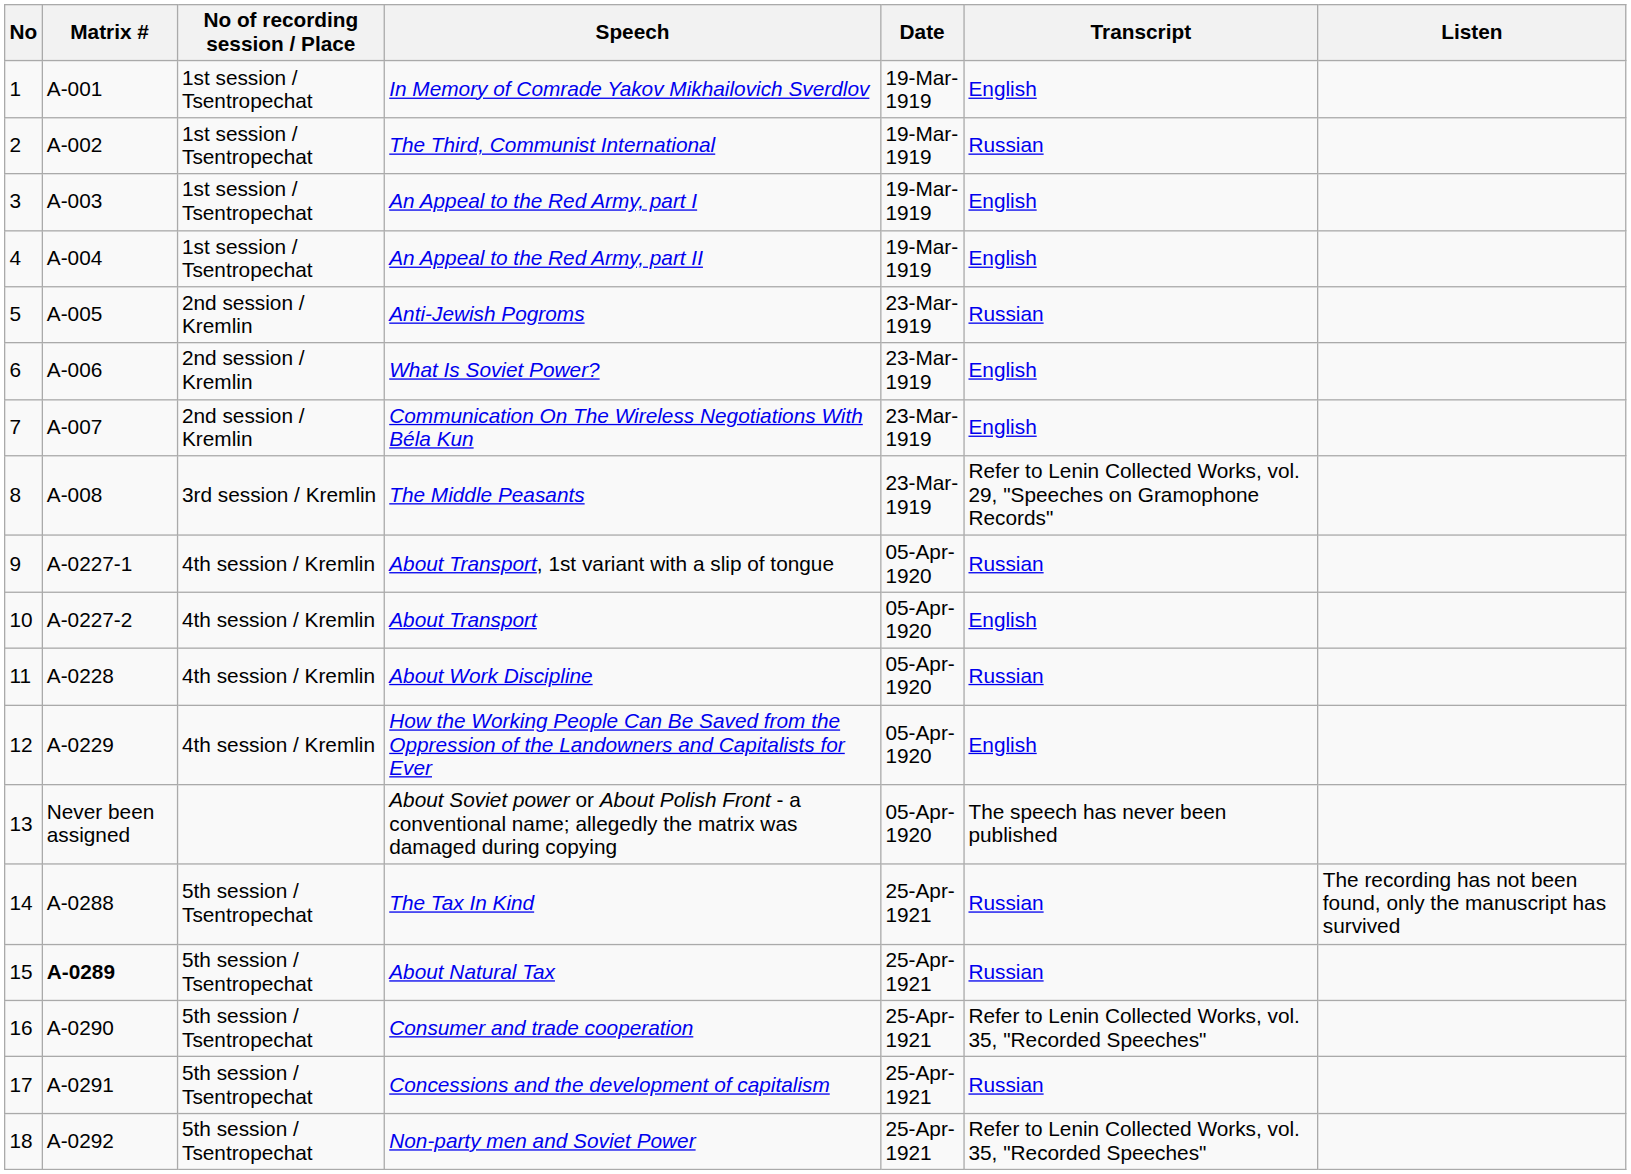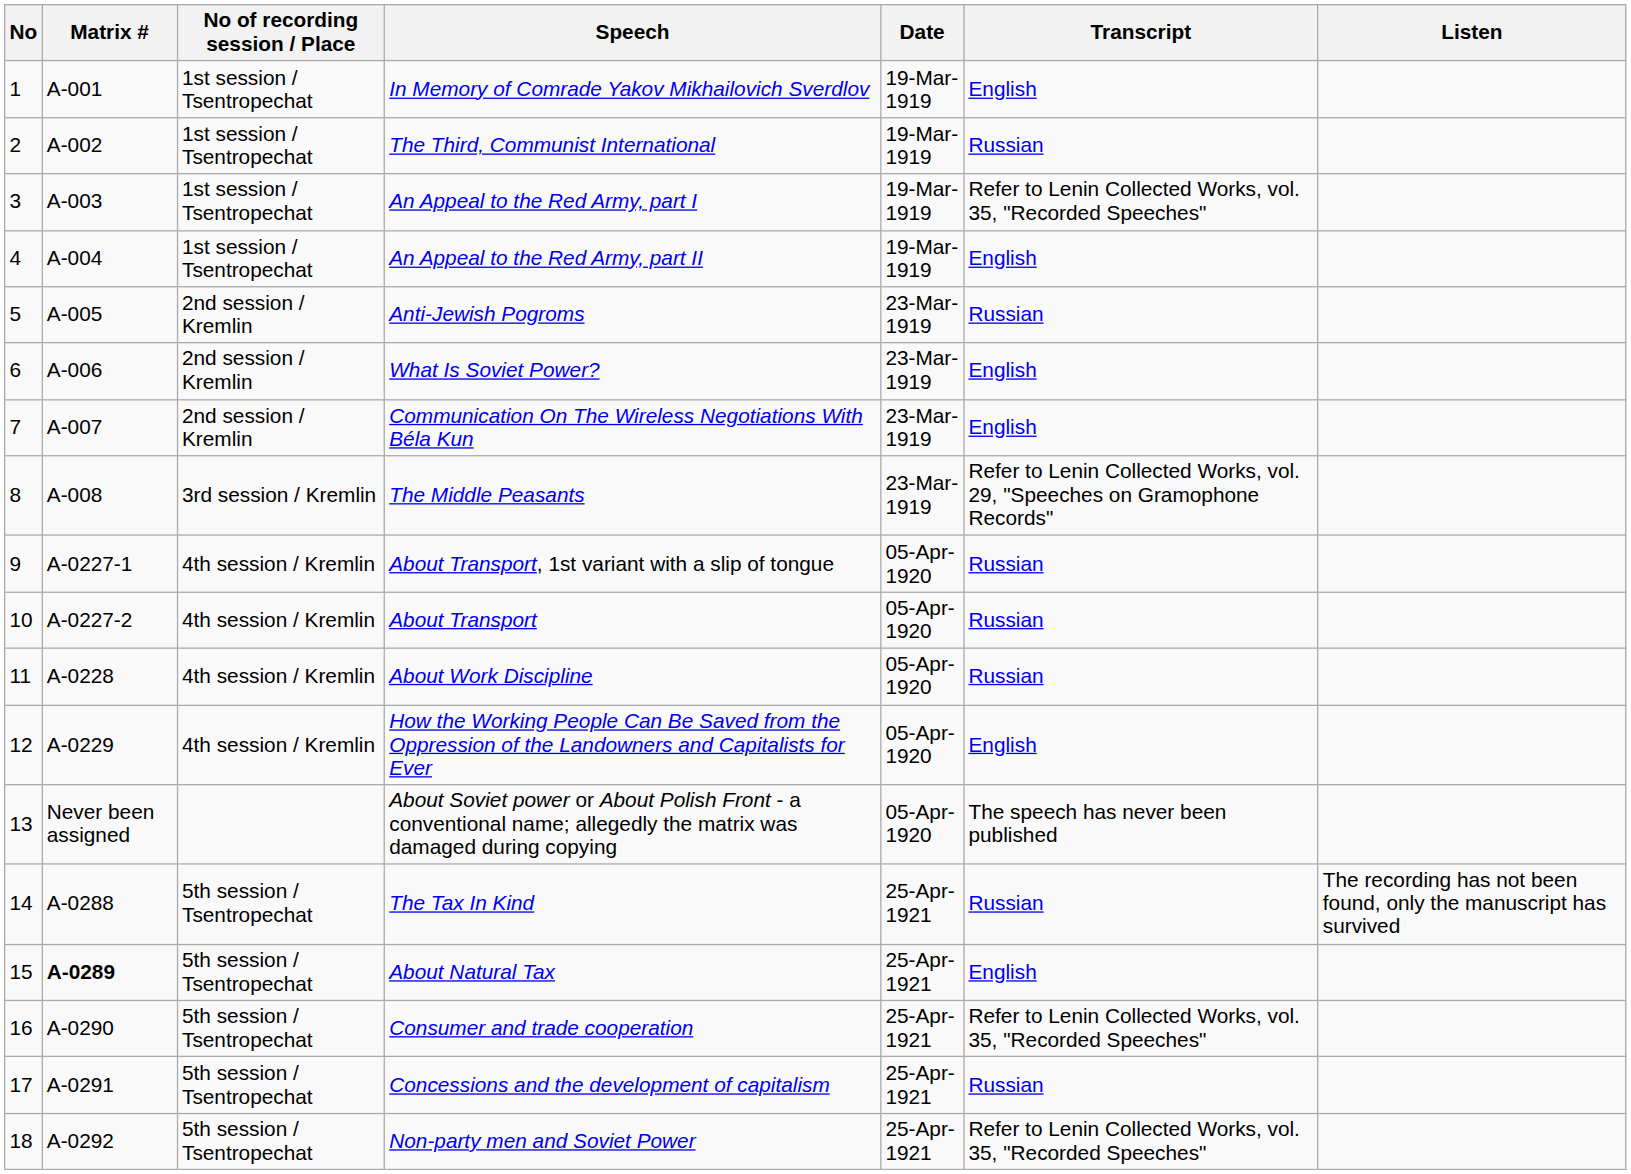 <table class="wikitable sortable">
 <tr>
 <th>No</th>
 <th>Matrix # </th>
 <th>No of recording session / Place</th>
 <th>Speech</th>
 <th>Date</th>
 <th>Transcript</th>
 <th>Listen</th>
 </tr>
 <tr>
 <td>1</td>
 <td>A-001</td>
 <td>1st session / Tsentropechat</td>
 <td><em><a href='#'>In Memory of Comrade Yakov Mikhailovich Sverdlov</a></em></td>
 <td>19-Mar-1919</td>
 <td><a href='#'>English</a></td>
 <td></td>
 </tr>
 <tr>
 <td>2</td>
 <td>A-002</td>
 <td>1st session / Tsentropechat</td>
 <td><em><a href='#'>The Third, Communist International</a></em></td>
 <td>19-Mar-1919</td>
 <td><a href='#'>Russian</a></td>
 <td></td>
 </tr>
 <tr>
 <td>3</td>
 <td>A-003</td>
 <td>1st session / Tsentropechat</td>
 <td><em><a href='#'>An Appeal to the Red Army, part I</a></em></td>
 <td>19-Mar-1919</td>
-<td><a href='#'>English</a></td>
+<td>Refer to Lenin Collected Works, vol. 35, "Recorded Speeches"</td>
 <td></td>
 </tr>
 <tr>
 <td>4</td>
 <td>A-004</td>
 <td>1st session / Tsentropechat</td>
 <td><em><a href='#'>An Appeal to the Red Army, part II</a></em></td>
 <td>19-Mar-1919</td>
 <td><a href='#'>English</a></td>
 <td></td>
 </tr>
 <tr>
 <td>5</td>
 <td>A-005</td>
 <td>2nd session / Kremlin</td>
 <td><em><a href='#'>Anti-Jewish Pogroms</a></em></td>
 <td>23-Mar-1919</td>
 <td><a href='#'>Russian</a></td>
 <td></td>
 </tr>
 <tr>
 <td>6</td>
 <td>A-006</td>
 <td>2nd session / Kremlin</td>
 <td><em><a href='#'>What Is Soviet Power?</a></em></td>
 <td>23-Mar-1919</td>
 <td><a href='#'>English</a></td>
 <td></td>
 </tr>
 <tr>
 <td>7</td>
 <td>A-007</td>
 <td>2nd session / Kremlin</td>
 <td><em><a href='#'>Communication On The Wireless Negotiations With Béla Kun</a></em></td>
 <td>23-Mar-1919</td>
 <td><a href='#'>English</a></td>
 <td></td>
 </tr>
 <tr>
 <td>8</td>
 <td>A-008</td>
 <td>3rd session / Kremlin</td>
 <td><em><a href='#'>The Middle Peasants</a></em></td>
 <td>23-Mar-1919</td>
 <td>Refer to Lenin Collected Works, vol. 29, "Speeches on Gramophone Records"</td>
 <td></td>
 </tr>
 <tr>
 <td>9</td>
 <td>А-0227-1</td>
 <td>4th session / Kremlin</td>
 <td><em><a href='#'>About Transport</a></em>, 1st variant with a slip of tongue</td>
 <td>05-Apr-1920</td>
 <td><a href='#'>Russian</a></td>
 <td></td>
 </tr>
 <tr>
 <td>10</td>
 <td>А-0227-2</td>
 <td>4th session / Kremlin</td>
 <td><em><a href='#'>About Transport</a></em></td>
 <td>05-Apr-1920</td>
-<td><a href='#'>English</a></td>
+<td><a href='#'>Russian</a></td>
 <td></td>
 </tr>
 <tr>
 <td>11</td>
 <td>А-0228</td>
 <td>4th session / Kremlin</td>
 <td><em><a href='#'>About Work Discipline</a></em></td>
 <td>05-Apr-1920</td>
 <td><a href='#'>Russian</a></td>
 <td></td>
 </tr>
 <tr>
 <td>12</td>
 <td>А-0229</td>
 <td>4th session / Kremlin</td>
 <td><em><a href='#'>How the Working People Can Be Saved from the Oppression of the Landowners and Capitalists for Ever</a></em></td>
 <td>05-Apr-1920</td>
 <td><a href='#'>English</a></td>
 <td></td>
 </tr>
 <tr>
 <td>13</td>
 <td>Never been assigned</td>
 <td></td>
 <td><em>About Soviet power</em> or <em>About Polish Front</em> - a conventional name; allegedly the matrix was damaged during copying</td>
 <td>05-Apr-1920</td>
 <td>The speech has never been published</td>
 <td></td>
 </tr>
 <tr>
 <td>14</td>
 <td>А-0288</td>
 <td>5th session / Tsentropechat</td>
 <td><em><a href='#'>The Tax In Kind</a></em></td>
 <td>25-Apr-1921</td>
 <td><a href='#'>Russian</a></td>
 <td>The recording has not been found, only the manuscript has survived</td>
 </tr>
 <tr>
 <td>15</td>
 <td><strong>А-0289</strong></td>
 <td>5th session / Tsentropechat</td>
 <td><em><a href='#'>About Natural Tax</a></em></td>
 <td>25-Apr-1921</td>
-<td><a href='#'>Russian</a></td>
+<td><a href='#'>English</a></td>
 <td></td>
 </tr>
 <tr>
 <td>16</td>
 <td>А-0290</td>
 <td>5th session / Tsentropechat</td>
 <td><em><a href='#'>Consumer and trade cooperation</a></em></td>
 <td>25-Apr-1921</td>
 <td>Refer to Lenin Collected Works, vol. 35, "Recorded Speeches"</td>
 <td></td>
 </tr>
 <tr>
 <td>17</td>
 <td>А-0291</td>
 <td>5th session / Tsentropechat</td>
 <td><em><a href='#'>Concessions and the development of capitalism</a></em></td>
 <td>25-Apr-1921</td>
 <td><a href='#'>Russian</a></td>
 <td></td>
 </tr>
 <tr>
 <td>18</td>
 <td>А-0292</td>
 <td>5th session / Tsentropechat</td>
 <td><em><a href='#'>Non-party men and Soviet Power</a></em></td>
 <td>25-Apr-1921</td>
 <td>Refer to Lenin Collected Works, vol. 35, "Recorded Speeches"</td>
 <td></td>
 </tr>
 </table>
